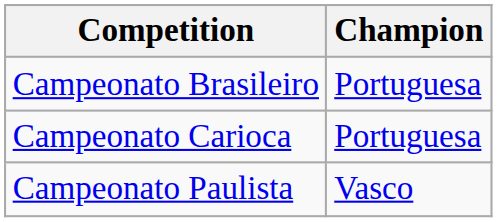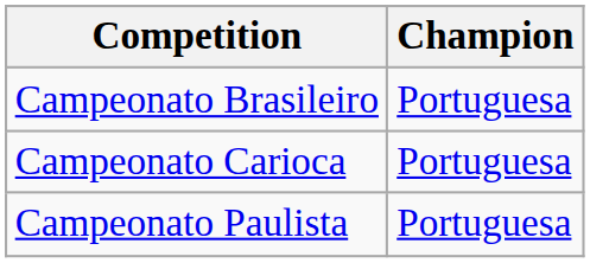 <table class="wikitable">
 <tr>
 <th>Competition</th>
 <th>Champion</th>
 </tr>
 <tr>
 <td><a href='#'>Campeonato Brasileiro</a></td>
 <td><a href='#'>Portuguesa</a></td>
 </tr>
 <tr>
 <td><a href='#'>Campeonato Carioca</a></td>
 <td><a href='#'>Portuguesa</a></td>
 </tr>
 <tr>
 <td><a href='#'>Campeonato Paulista</a></td>
-<td><a href='#'>Vasco</a></td>
+<td><a href='#'>Portuguesa</a></td>
 </tr>
 </table>
